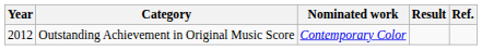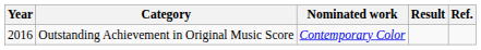 <table class="wikitable">
 <tr>
 <th>Year</th>
 <th>Category</th>
 <th>Nominated work</th>
 <th>Result</th>
 <th>Ref.</th>
 </tr>
 <tr>
-<td>2012</td>
+<td>2016</td>
 <td>Outstanding Achievement in Original Music Score</td>
 <td><em><a href='#'>Contemporary Color</a></em></td>
 <td></td>
 <td align="center"></td>
 </tr>
 </table>
